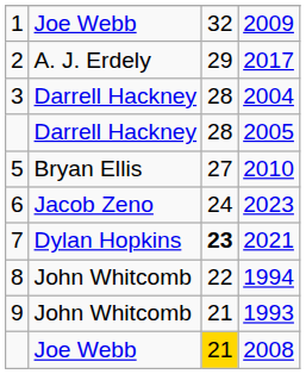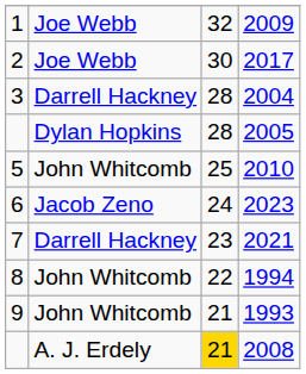 <table class="wikitable">
 <tr>
 </tr>
 <tr>
 <td>1</td>
 <td><a href='#'>Joe Webb</a></td>
 <td><abbr>32</abbr></td>
 <td><a href='#'>2009</a></td>
 </tr>
 <tr>
 <td>2</td>
-<td>A. J. Erdely</td>
-<td><abbr>29</abbr></td>
+<td><a href='#'>Joe Webb</a></td>
+<td><abbr>30</abbr></td>
 <td><a href='#'>2017</a></td>
 </tr>
 <tr>
 <td>3</td>
 <td><a href='#'>Darrell Hackney</a></td>
 <td><abbr>28</abbr></td>
 <td><a href='#'>2004</a></td>
 </tr>
 <tr>
 <td></td>
-<td><a href='#'>Darrell Hackney</a></td>
+<td><a href='#'>Dylan Hopkins</a></td>
 <td><abbr>28</abbr></td>
 <td><a href='#'>2005</a></td>
 </tr>
 <tr>
 <td>5</td>
-<td>Bryan Ellis</td>
-<td><abbr>27</abbr></td>
+<td>John Whitcomb</td>
+<td><abbr>25</abbr></td>
 <td><a href='#'>2010</a></td>
 </tr>
 <tr>
 <td>6</td>
 <td><a href='#'>Jacob Zeno</a></td>
 <td><abbr>24</abbr></td>
 <td><a href='#'>2023</a></td>
 </tr>
 <tr>
 <td>7</td>
-<td><a href='#'>Dylan Hopkins</a></td>
-<td><strong><abbr>23</abbr></strong></td>
+<td><a href='#'>Darrell Hackney</a></td>
+<td><abbr>23</abbr></td>
 <td><a href='#'>2021</a></td>
 </tr>
 <tr>
 <td>8</td>
 <td>John Whitcomb</td>
 <td><abbr>22</abbr></td>
 <td><a href='#'>1994</a></td>
 </tr>
 <tr>
 <td>9</td>
 <td>John Whitcomb</td>
 <td><abbr>21</abbr></td>
 <td><a href='#'>1993</a></td>
 </tr>
 <tr>
 <td></td>
-<td><a href='#'>Joe Webb</a></td>
+<td>A. J. Erdely</td>
 <td style="background: gold;"><abbr>21</abbr></td>
 <td><a href='#'>2008</a></td>
 </tr>
 </table>
